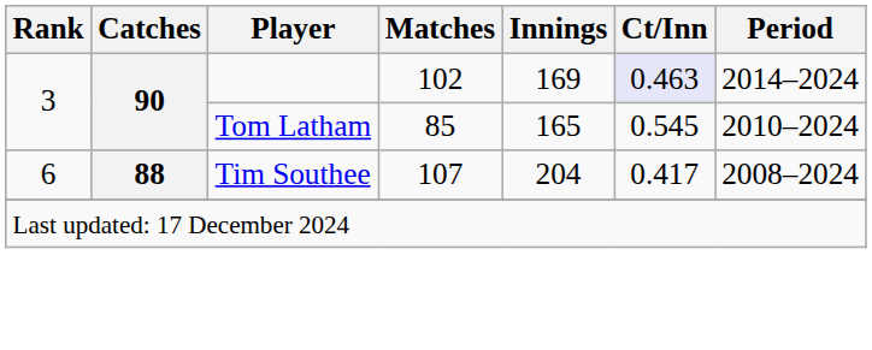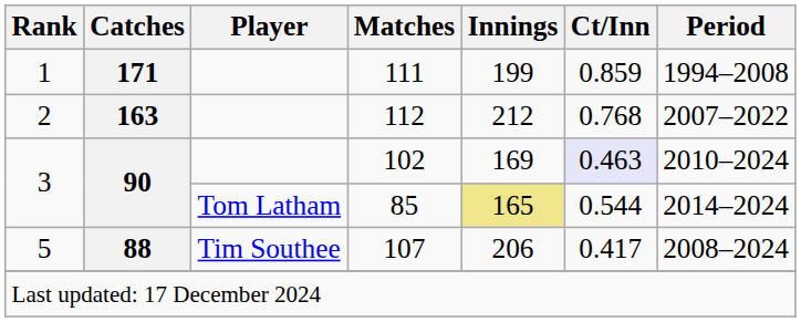 <table class="wikitable plainrowheaders sortable">
 <tr>
 <th scope=col>Rank</th>
 <th scope=col>Catches</th>
 <th scope=col>Player</th>
 <th scope=col>Matches</th>
 <th scope=col>Innings</th>
 <th scope=col>Ct/Inn</th>
 <th scope=col>Period</th>
 </tr>
 <tr>
+<td align=center>1</td>
+<th>171</th>
+<td></td>
+<td align=center>111</td>
+<td align=center>199</td>
+<td align=center>0.859</td>
+<td>1994–2008</td>
+</tr>
+<tr>
+<td align=center>2</td>
+<th>163</th>
+<td></td>
+<td align=center>112</td>
+<td align=center>212</td>
+<td align=center>0.768</td>
+<td>2007–2022</td>
+</tr>
+<tr>
 <td rowspan="2" align="center">3</td>
 <th rowspan="2">90</th>
 <td></td>
 <td align=center>102</td>
 <td align=center>169</td>
 <td align=center style="background: lavender;">0.463</td>
-<td>2014–2024</td>
+<td>2010–2024</td>
 </tr>
 <tr>
 <td><a href='#'>Tom Latham</a></td>
 <td align=center>85</td>
-<td align=center>165</td>
-<td align=center>0.545</td>
-<td>2010–2024</td>
+<td align=center style="background: khaki;">165</td>
+<td align=center>0.544</td>
+<td>2014–2024</td>
 </tr>
 <tr>
-<td align=center>6</td>
+<td align=center>5</td>
 <th>88</th>
 <td><a href='#'>Tim Southee</a></td>
 <td align=center>107</td>
-<td align=center>204</td>
+<td align=center>206</td>
 <td align=center>0.417</td>
 <td>2008–2024</td>
 </tr>
 <tr>
 </tr>
 <tr class=sortbottom>
 <td colspan=7><small>Last updated: 17 December 2024</small></td>
 </tr>
 </table>
